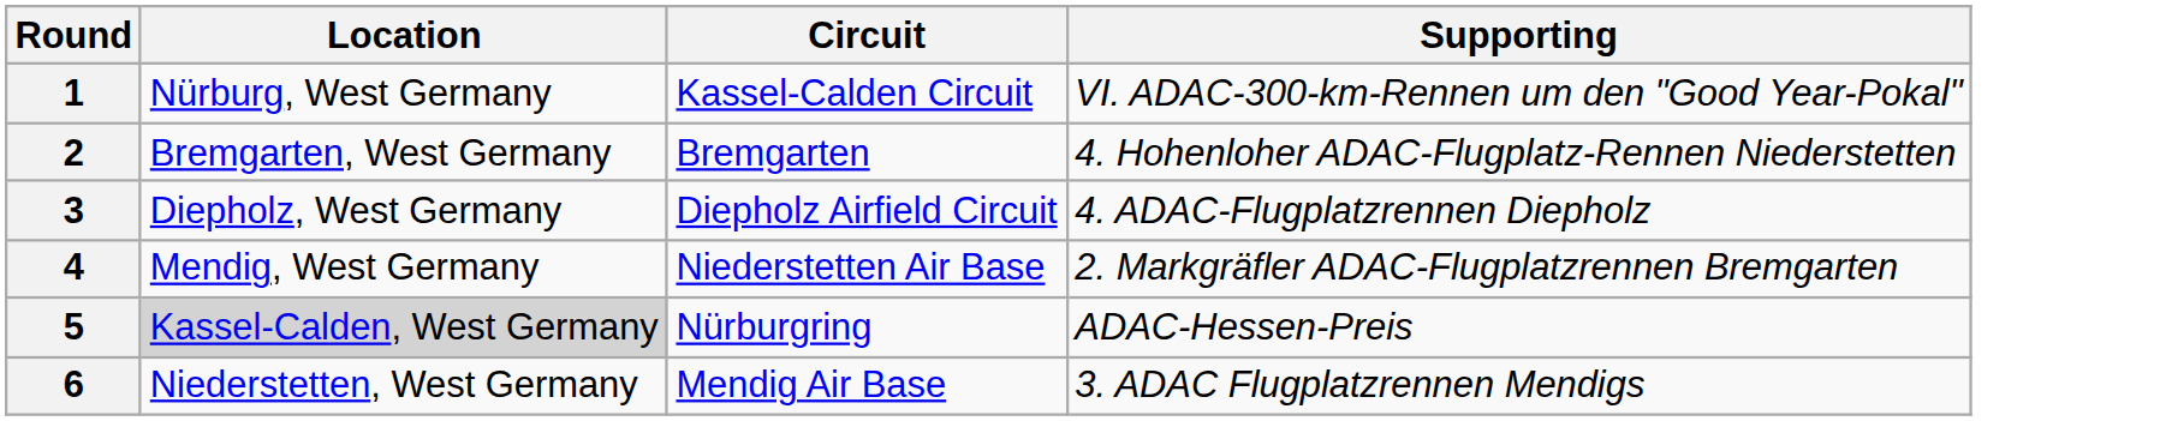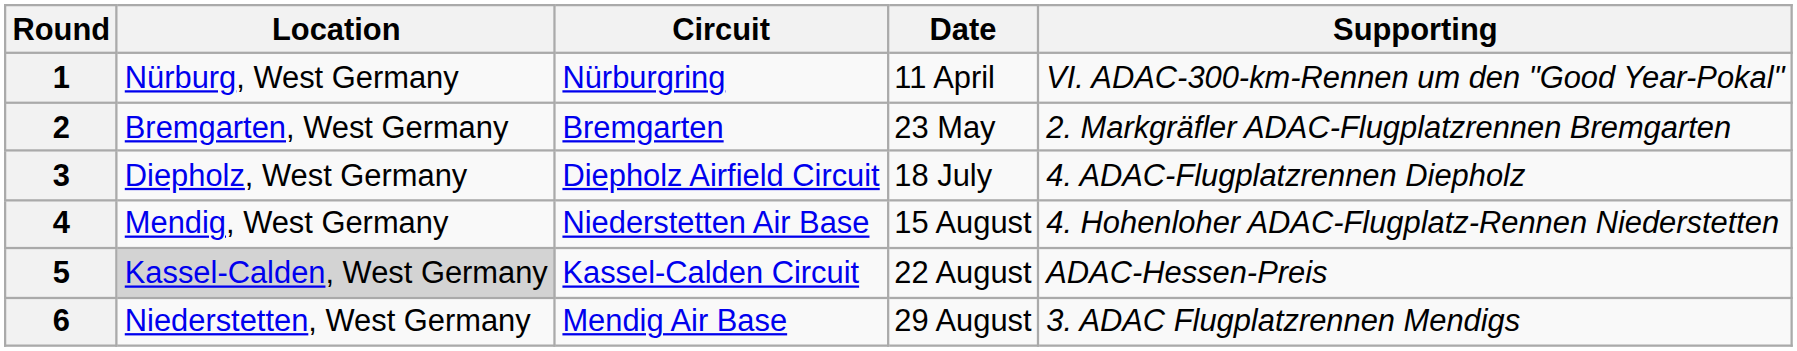 <table class="wikitable" style="font-size: 85%;">
 <tr>
 <th>Round</th>
 <th>Location</th>
 <th>Circuit</th>
+<th>Date</th>
 <th>Supporting</th>
 </tr>
 <tr>
 <th>1</th>
 <td><a href='#'>Nürburg</a>, West Germany</td>
-<td><a href='#'>Kassel-Calden Circuit</a></td>
+<td><a href='#'>Nürburgring</a></td>
+<td>11 April</td>
 <td><em>VI. ADAC-300-km-Rennen um den "Good Year-Pokal"</em></td>
 </tr>
 <tr>
 <th>2</th>
 <td><a href='#'>Bremgarten</a>, West Germany</td>
 <td><a href='#'>Bremgarten</a></td>
-<td><em>4. Hohenloher ADAC-Flugplatz-Rennen Niederstetten</em></td>
+<td>23 May</td>
+<td><em>2. Markgräfler ADAC-Flugplatzrennen Bremgarten</em></td>
 </tr>
 <tr>
 <th>3</th>
 <td><a href='#'>Diepholz</a>, West Germany</td>
 <td><a href='#'>Diepholz Airfield Circuit</a></td>
+<td>18 July</td>
 <td><em>4. ADAC-Flugplatzrennen Diepholz</em></td>
 </tr>
 <tr>
 <th>4</th>
 <td><a href='#'>Mendig</a>, West Germany</td>
 <td><a href='#'>Niederstetten Air Base</a></td>
-<td><em>2. Markgräfler ADAC-Flugplatzrennen Bremgarten</em></td>
+<td>15 August</td>
+<td><em>4. Hohenloher ADAC-Flugplatz-Rennen Niederstetten</em></td>
 </tr>
 <tr>
 <th>5</th>
 <td style="background: lightgrey;"><a href='#'>Kassel-Calden</a>, West Germany</td>
-<td><a href='#'>Nürburgring</a></td>
+<td><a href='#'>Kassel-Calden Circuit</a></td>
+<td>22 August</td>
 <td><em>ADAC-Hessen-Preis</em></td>
 </tr>
 <tr>
 <th>6</th>
 <td><a href='#'>Niederstetten</a>, West Germany</td>
 <td><a href='#'>Mendig Air Base</a></td>
+<td>29 August</td>
 <td><em>3. ADAC Flugplatzrennen Mendigs</em></td>
 </tr>
 </table>
